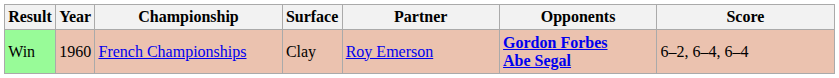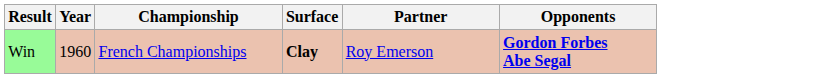 <table class="sortable wikitable">
 <tr>
 <th style="width:40px">Result</th>
 <th style="width:30px">Year</th>
 <th style="width:180px">Championship</th>
 <th style="width:50px">Surface</th>
 <th style="width:150px">Partner</th>
 <th style="width:150px">Opponents</th>
-<th style="width:170px" class="unsortable">Score</th>
 </tr>
 <tr style="background:#ebc2af;">
 <td style="background:#98fb98;">Win</td>
 <td>1960</td>
 <td><a href='#'>French Championships</a></td>
-<td>Clay</td>
+<td><strong>Clay</strong></td>
 <td> <a href='#'>Roy Emerson</a></td>
 <td><strong> <a href='#'>Gordon Forbes</a> <br>  <a href='#'>Abe Segal</a></strong></td>
-<td>6–2, 6–4, 6–4</td>
 </tr>
 </table>
